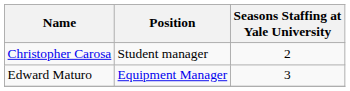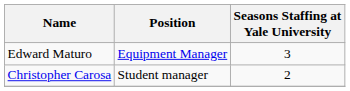 <table class="wikitable" border="1" style="font-size:90%;">
 <tr>
 <th>Name</th>
 <th>Position</th>
 <th>Seasons Staffing at<br>Yale University</th>
 </tr>
 <tr>
+<td>Edward Maturo</td>
+<td><a href='#'>Equipment Manager</a></td>
+<td align=center>3</td>
+</tr>
+<tr>
 <td><a href='#'>Christopher Carosa</a></td>
 <td>Student manager</td>
 <td align=center>2</td>
 </tr>
 <tr>
-<td>Edward Maturo</td>
-<td><a href='#'>Equipment Manager</a></td>
-<td align=center>3</td>
-</tr>
-<tr>
 </tr>
 </table>
